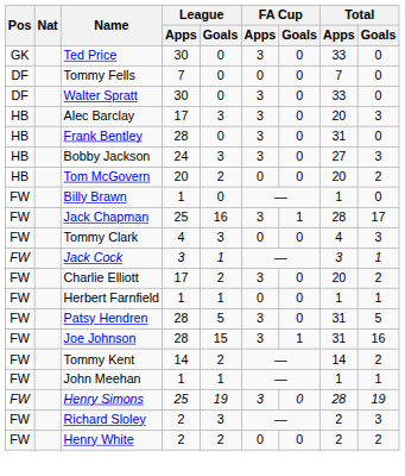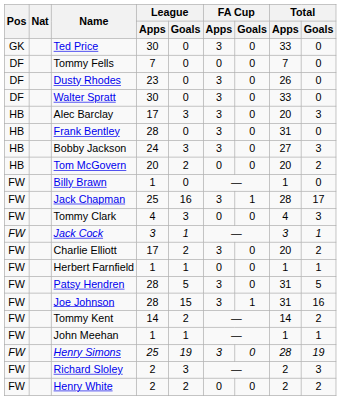 <table class="wikitable" style="text-align:center">
 <tr>
 <th rowspan="2">Pos</th>
 <th rowspan="2">Nat</th>
 <th rowspan="2">Name</th>
 <th colspan="2" style="width:85px;">League</th>
 <th colspan="2" style="width:85px;">FA Cup</th>
 <th colspan="2" style="width:85px;">Total</th>
 </tr>
 <tr>
 <th>Apps</th>
 <th>Goals</th>
 <th>Apps</th>
 <th>Goals</th>
 <th>Apps</th>
 <th>Goals</th>
 </tr>
 <tr>
 <td>GK</td>
 <td></td>
 <td style="text-align:left;"><a href='#'>Ted Price</a></td>
 <td>30</td>
 <td>0</td>
 <td>3</td>
 <td>0</td>
 <td>33</td>
 <td>0</td>
 </tr>
 <tr>
 <td>DF</td>
 <td></td>
 <td style="text-align:left;">Tommy Fells</td>
 <td>7</td>
 <td>0</td>
 <td>0</td>
 <td>0</td>
 <td>7</td>
+<td>0</td>
+</tr>
+<tr>
+<td>DF</td>
+<td></td>
+<td style="text-align:left;"><a href='#'>Dusty Rhodes</a></td>
+<td>23</td>
+<td>0</td>
+<td>3</td>
+<td>0</td>
+<td>26</td>
 <td>0</td>
 </tr>
 <tr>
 <td>DF</td>
 <td></td>
 <td style="text-align:left;"><a href='#'>Walter Spratt</a></td>
 <td>30</td>
 <td>0</td>
 <td>3</td>
 <td>0</td>
 <td>33</td>
 <td>0</td>
 </tr>
 <tr>
 <td>HB</td>
 <td></td>
 <td style="text-align:left;">Alec Barclay</td>
 <td>17</td>
 <td>3</td>
 <td>3</td>
 <td>0</td>
 <td>20</td>
 <td>3</td>
 </tr>
 <tr>
 <td>HB</td>
 <td></td>
 <td style="text-align:left;"><a href='#'>Frank Bentley</a></td>
 <td>28</td>
 <td>0</td>
 <td>3</td>
 <td>0</td>
 <td>31</td>
 <td>0</td>
 </tr>
 <tr>
 <td>HB</td>
 <td></td>
 <td style="text-align:left;">Bobby Jackson</td>
 <td>24</td>
 <td>3</td>
 <td>3</td>
 <td>0</td>
 <td>27</td>
 <td>3</td>
 </tr>
 <tr>
 <td>HB</td>
 <td></td>
 <td style="text-align:left;"><a href='#'>Tom McGovern</a></td>
 <td>20</td>
 <td>2</td>
 <td>0</td>
 <td>0</td>
 <td>20</td>
 <td>2</td>
 </tr>
 <tr>
 <td>FW</td>
 <td></td>
 <td style="text-align:left;"><a href='#'>Billy Brawn</a></td>
 <td>1</td>
 <td>0</td>
 <td colspan="2">—</td>
 <td>1</td>
 <td>0</td>
 </tr>
 <tr>
 <td>FW</td>
 <td></td>
 <td style="text-align:left;"><a href='#'>Jack Chapman</a></td>
 <td>25</td>
 <td>16</td>
 <td>3</td>
 <td>1</td>
 <td>28</td>
 <td>17</td>
 </tr>
 <tr>
 <td>FW</td>
 <td></td>
 <td style="text-align:left;">Tommy Clark</td>
 <td>4</td>
 <td>3</td>
 <td>0</td>
 <td>0</td>
 <td>4</td>
 <td>3</td>
 </tr>
 <tr>
 <td><em>FW</em></td>
 <td><em></em></td>
 <td style="text-align:left;"><em><a href='#'>Jack Cock</a></em></td>
 <td><em>3</em></td>
 <td><em>1</em></td>
 <td colspan="2"><em>—</em></td>
 <td><em>3</em></td>
 <td><em>1</em></td>
 </tr>
 <tr>
 <td>FW</td>
 <td></td>
 <td style="text-align:left;">Charlie Elliott</td>
 <td>17</td>
 <td>2</td>
 <td>3</td>
 <td>0</td>
 <td>20</td>
 <td>2</td>
 </tr>
 <tr>
 <td>FW</td>
 <td></td>
 <td style="text-align:left;">Herbert Farnfield</td>
 <td>1</td>
 <td>1</td>
 <td>0</td>
 <td>0</td>
 <td>1</td>
 <td>1</td>
 </tr>
 <tr>
 <td>FW</td>
 <td></td>
 <td style="text-align:left;"><a href='#'>Patsy Hendren</a></td>
 <td>28</td>
 <td>5</td>
 <td>3</td>
 <td>0</td>
 <td>31</td>
 <td>5</td>
 </tr>
 <tr>
 <td>FW</td>
 <td></td>
 <td style="text-align:left;"><a href='#'>Joe Johnson</a></td>
 <td>28</td>
 <td>15</td>
 <td>3</td>
 <td>1</td>
 <td>31</td>
 <td>16</td>
 </tr>
 <tr>
 <td>FW</td>
 <td></td>
 <td style="text-align:left;">Tommy Kent</td>
 <td>14</td>
 <td>2</td>
 <td colspan="2">—</td>
 <td>14</td>
 <td>2</td>
 </tr>
 <tr>
 <td>FW</td>
 <td></td>
 <td style="text-align:left;">John Meehan</td>
 <td>1</td>
 <td>1</td>
 <td colspan="2">—</td>
 <td>1</td>
 <td>1</td>
 </tr>
 <tr>
 <td><em>FW</em></td>
 <td><em></em></td>
 <td style="text-align:left;"><a href='#'><em>Henry Simons</em></a></td>
 <td><em>25</em></td>
 <td><em>19</em></td>
 <td><em>3</em></td>
 <td><em>0</em></td>
 <td><em>28</em></td>
 <td><em>19</em></td>
 </tr>
 <tr>
 <td>FW</td>
 <td></td>
 <td style="text-align:left;"><a href='#'>Richard Sloley</a></td>
 <td>2</td>
 <td>3</td>
 <td colspan="2">—</td>
 <td>2</td>
 <td>3</td>
 </tr>
 <tr>
 <td>FW</td>
 <td></td>
 <td style="text-align:left;"><a href='#'>Henry White</a></td>
 <td>2</td>
 <td>2</td>
 <td>0</td>
 <td>0</td>
 <td>2</td>
 <td>2</td>
 </tr>
 </table>
